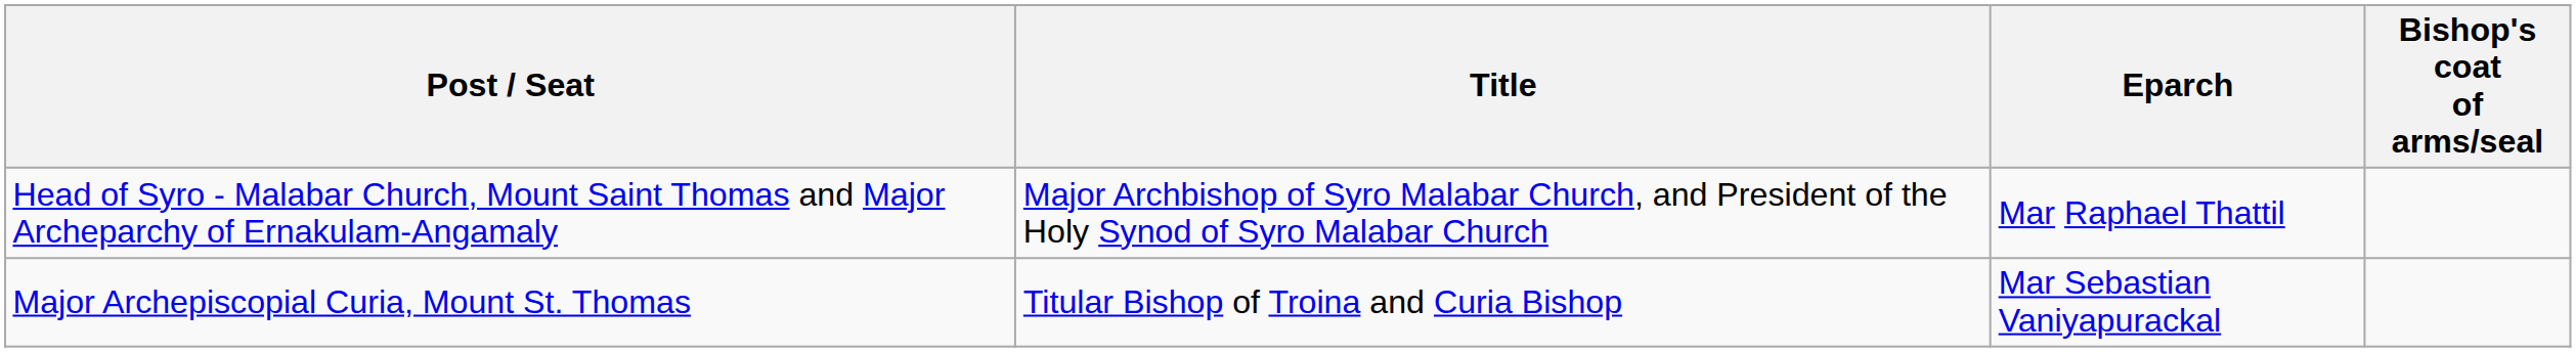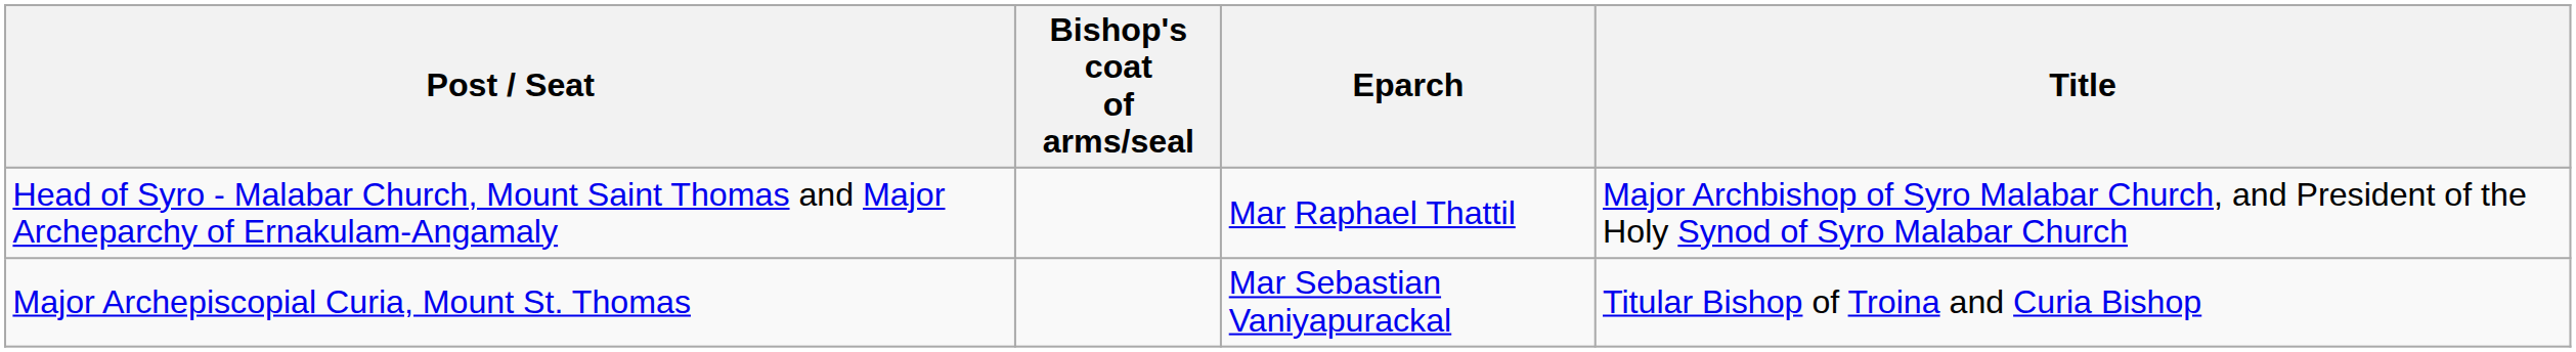 <table class="wikitable sortable">
 <tr>
 <th>Post / Seat</th>
+<th class="unsortable">Bishop's coat<br>of arms/seal</th>
+<th>Eparch</th>
 <th>Title</th>
-<th>Eparch</th>
-<th class="unsortable">Bishop's coat<br>of arms/seal</th>
 </tr>
 <tr>
 <td><a href='#'>Head of Syro - Malabar Church, Mount Saint Thomas</a> and <a href='#'>Major Archeparchy of Ernakulam-Angamaly</a></td>
+<td></td>
+<td><a href='#'>Mar</a> <a href='#'>Raphael Thattil</a></td>
 <td><a href='#'>Major Archbishop of Syro Malabar Church</a>, and President of the Holy <a href='#'>Synod of Syro Malabar Church</a></td>
-<td><a href='#'>Mar</a> <a href='#'>Raphael Thattil</a></td>
-<td></td>
 </tr>
 <tr>
 <td><a href='#'>Major Archepiscopial Curia, Mount St. Thomas</a></td>
+<td></td>
+<td><a href='#'>Mar Sebastian Vaniyapurackal</a></td>
 <td><a href='#'>Titular Bishop</a> of <a href='#'>Troina</a> and <a href='#'>Curia Bishop</a></td>
-<td><a href='#'>Mar Sebastian Vaniyapurackal</a></td>
-<td></td>
 </tr>
 </table>
